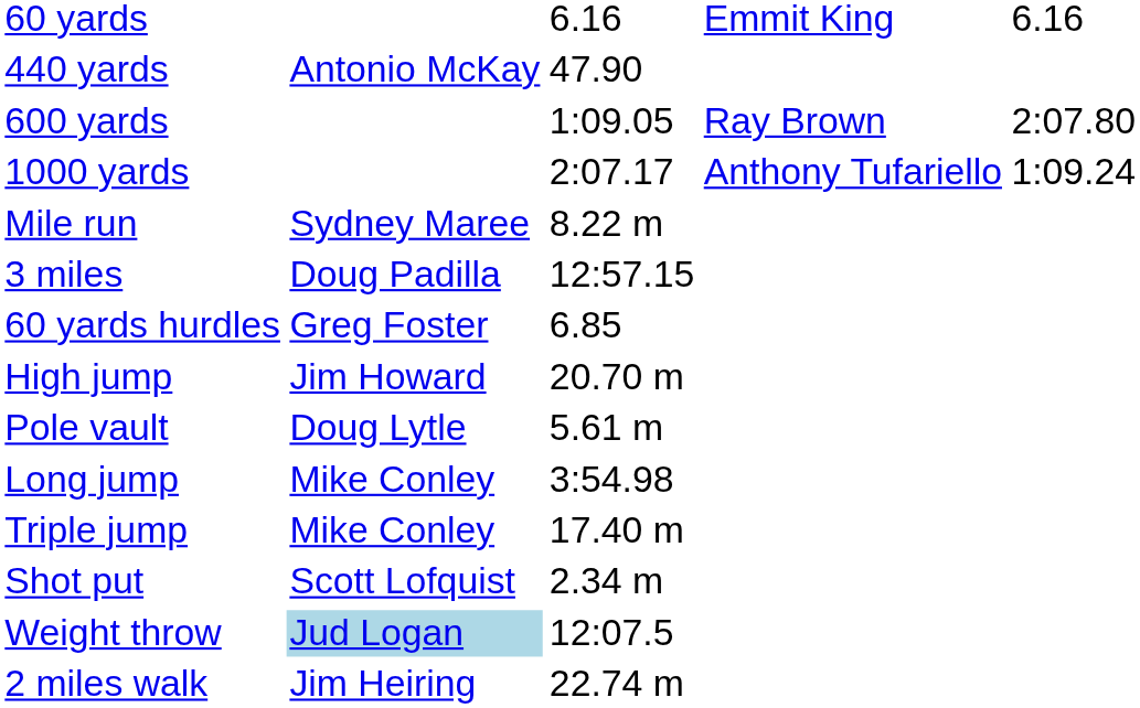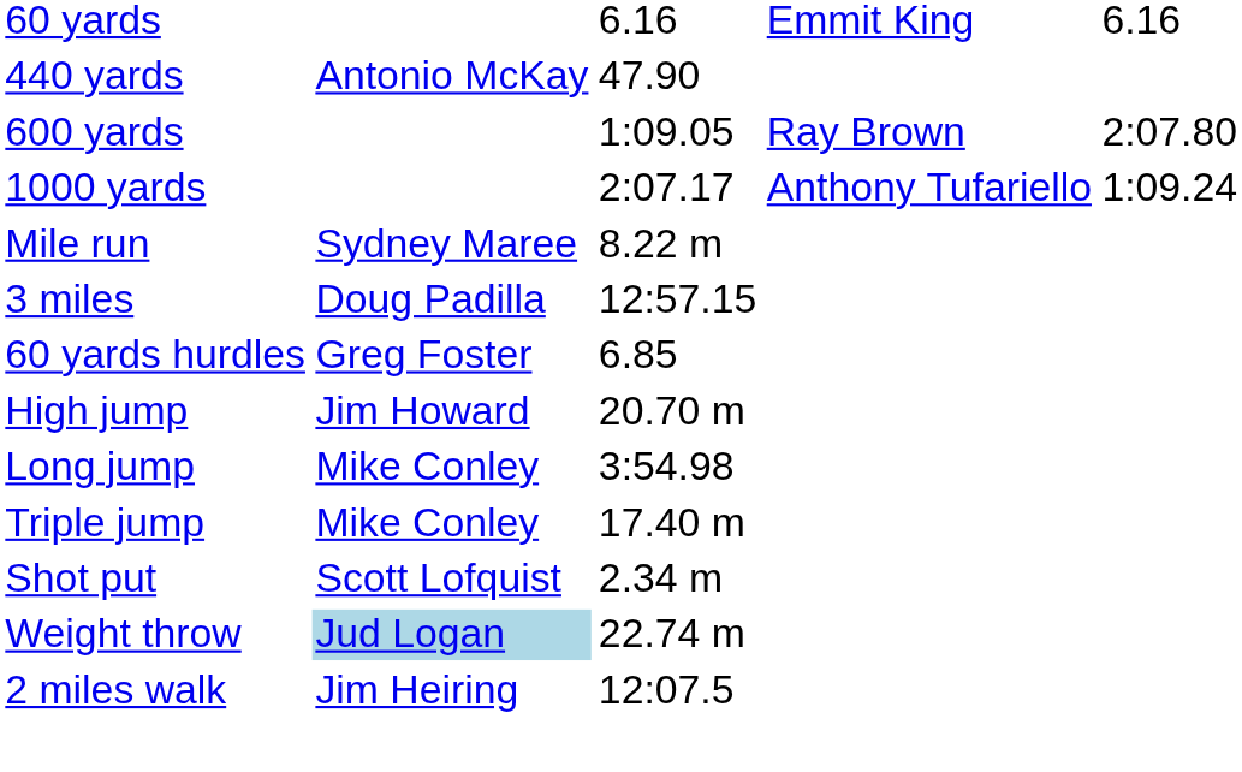 <table>
 <tr>
 <td><a href='#'>60 yards</a></td>
 <td></td>
 <td>6.16</td>
 <td><a href='#'>Emmit King</a></td>
 <td>6.16</td>
 <td></td>
 <td></td>
 </tr>
 <tr>
 <td><a href='#'>440 yards</a></td>
 <td><a href='#'>Antonio McKay</a></td>
 <td>47.90</td>
 <td></td>
 <td></td>
 <td></td>
 <td></td>
 </tr>
 <tr>
 <td><a href='#'>600 yards</a></td>
 <td></td>
 <td>1:09.05</td>
 <td><a href='#'>Ray Brown</a></td>
 <td>2:07.80</td>
 <td></td>
 <td></td>
 </tr>
 <tr>
 <td><a href='#'>1000 yards</a></td>
 <td></td>
 <td>2:07.17</td>
 <td><a href='#'>Anthony Tufariello</a></td>
 <td>1:09.24</td>
 <td></td>
 <td></td>
 </tr>
 <tr>
 <td><a href='#'>Mile run</a></td>
 <td><a href='#'>Sydney Maree</a></td>
 <td>8.22 m</td>
 <td></td>
 <td></td>
 <td></td>
 <td></td>
 </tr>
 <tr>
 <td><a href='#'>3 miles</a></td>
 <td><a href='#'>Doug Padilla</a></td>
 <td>12:57.15</td>
 <td></td>
 <td></td>
 <td></td>
 <td></td>
 </tr>
 <tr>
 <td><a href='#'>60 yards hurdles</a></td>
 <td><a href='#'>Greg Foster</a></td>
 <td>6.85</td>
 <td></td>
 <td></td>
 <td></td>
 <td></td>
 </tr>
 <tr>
 <td><a href='#'>High jump</a></td>
 <td><a href='#'>Jim Howard</a></td>
 <td>20.70 m</td>
 <td></td>
 <td></td>
 <td></td>
 <td></td>
 </tr>
 <tr>
-<td><a href='#'>Pole vault</a></td>
-<td><a href='#'>Doug Lytle</a></td>
-<td>5.61 m</td>
-<td></td>
-<td></td>
-<td></td>
-<td></td>
-</tr>
-<tr>
 <td><a href='#'>Long jump</a></td>
 <td><a href='#'>Mike Conley</a></td>
 <td>3:54.98</td>
 <td></td>
 <td></td>
 <td></td>
 <td></td>
 </tr>
 <tr>
 <td><a href='#'>Triple jump</a></td>
 <td><a href='#'>Mike Conley</a></td>
 <td>17.40 m</td>
 <td></td>
 <td></td>
 <td></td>
 <td></td>
 </tr>
 <tr>
 <td><a href='#'>Shot put</a></td>
 <td><a href='#'>Scott Lofquist</a></td>
 <td>2.34 m</td>
 <td></td>
 <td></td>
 <td></td>
 <td></td>
 </tr>
 <tr>
 <td><a href='#'>Weight throw</a></td>
 <td style="background: lightblue;"><a href='#'>Jud Logan</a></td>
-<td>12:07.5</td>
+<td>22.74 m</td>
 <td></td>
 <td></td>
 <td></td>
 <td></td>
 </tr>
 <tr>
 <td><a href='#'>2 miles walk</a></td>
 <td><a href='#'>Jim Heiring</a></td>
-<td>22.74 m</td>
+<td>12:07.5</td>
 <td></td>
 <td></td>
 <td></td>
 <td></td>
 </tr>
 </table>
